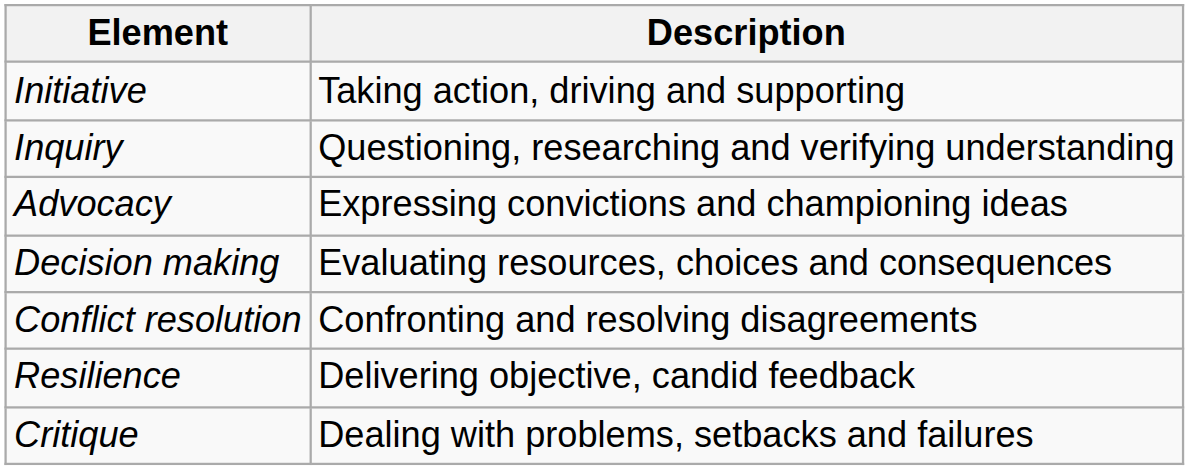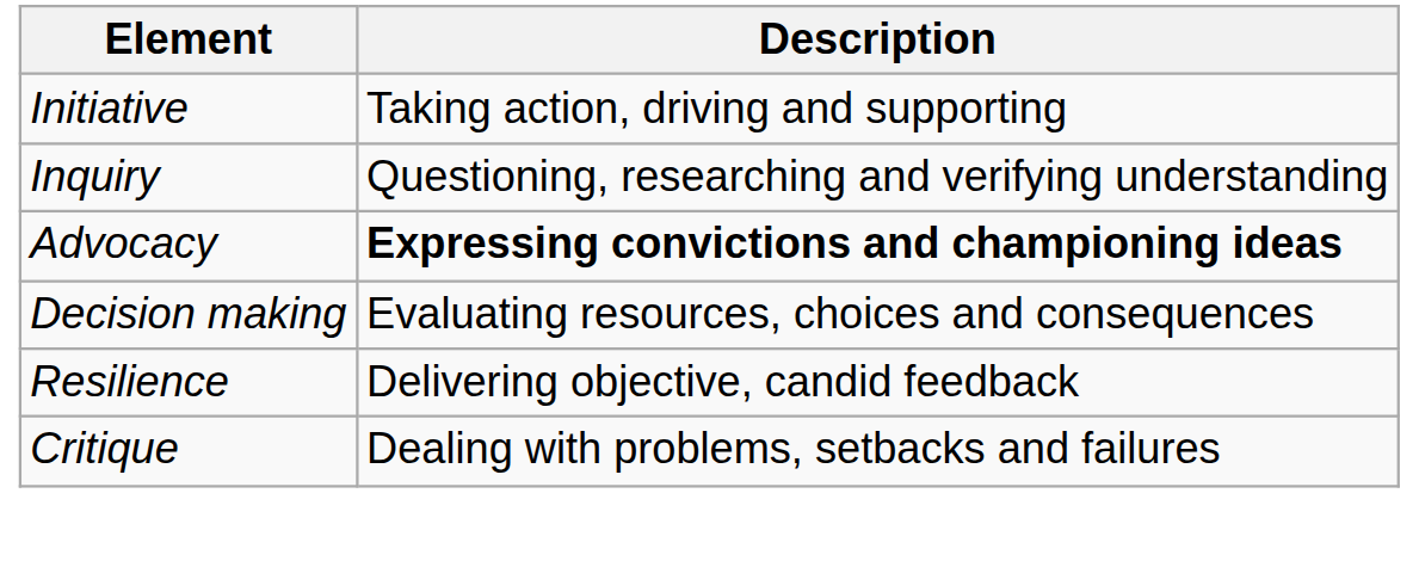 <table class="wikitable" style="margin:1em auto;">
 <tr>
 <th>Element</th>
 <th>Description</th>
 </tr>
 <tr>
 <td><em>Initiative</em></td>
 <td>Taking action, driving and supporting</td>
 </tr>
 <tr>
 <td><em>Inquiry</em></td>
 <td>Questioning, researching and verifying understanding</td>
 </tr>
 <tr>
 <td><em>Advocacy</em></td>
-<td>Expressing convictions and championing ideas</td>
+<td><strong>Expressing convictions and championing ideas</strong></td>
 </tr>
 <tr>
 <td><em>Decision making</em></td>
 <td>Evaluating resources, choices and consequences</td>
-</tr>
-<tr>
-<td><em>Conflict resolution</em></td>
-<td>Confronting and resolving disagreements</td>
 </tr>
 <tr>
 <td><em>Resilience</em></td>
 <td>Delivering objective, candid feedback</td>
 </tr>
 <tr>
 <td><em>Critique</em></td>
 <td>Dealing with problems, setbacks and failures</td>
 </tr>
 </table>
